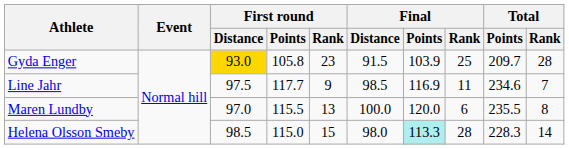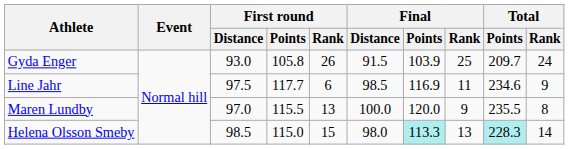 <table class="wikitable" style="font-size:90%">
 <tr>
 <th rowspan=2>Athlete</th>
 <th rowspan=2>Event</th>
 <th colspan=3>First round</th>
 <th colspan=3>Final</th>
 <th colspan=2>Total</th>
 </tr>
 <tr style="font-size:95%">
 <th>Distance</th>
 <th>Points</th>
 <th>Rank</th>
 <th>Distance</th>
 <th>Points</th>
 <th>Rank</th>
 <th>Points</th>
 <th>Rank</th>
 </tr>
 <tr align=center>
 <td align=left><a href='#'>Gyda Enger</a></td>
 <td align=left rowspan=4><a href='#'>Normal hill</a></td>
-<td style="background: gold;">93.0</td>
+<td>93.0</td>
 <td>105.8</td>
-<td>23</td>
+<td>26</td>
 <td>91.5</td>
 <td>103.9</td>
 <td>25</td>
 <td>209.7</td>
-<td>28</td>
+<td>24</td>
 </tr>
 <tr align=center>
 <td align=left><a href='#'>Line Jahr</a></td>
 <td>97.5</td>
 <td>117.7</td>
-<td>9</td>
+<td>6</td>
 <td>98.5</td>
 <td>116.9</td>
 <td>11</td>
 <td>234.6</td>
-<td>7</td>
+<td>9</td>
 </tr>
 <tr align=center>
 <td align=left><a href='#'>Maren Lundby</a></td>
 <td>97.0</td>
 <td>115.5</td>
 <td>13</td>
 <td>100.0</td>
 <td>120.0</td>
-<td>6</td>
+<td>9</td>
 <td>235.5</td>
 <td>8</td>
 </tr>
 <tr align=center>
 <td align=left><a href='#'>Helena Olsson Smeby</a></td>
 <td>98.5</td>
 <td>115.0</td>
 <td>15</td>
 <td>98.0</td>
 <td style="background: paleturquoise;">113.3</td>
-<td>28</td>
-<td>228.3</td>
+<td>13</td>
+<td style="background: paleturquoise;">228.3</td>
 <td>14</td>
 </tr>
 </table>
